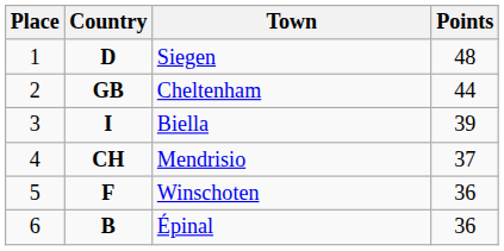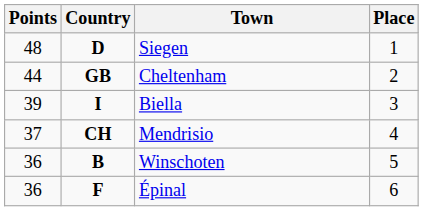 <table class="wikitable toptextcells" style="text-align:center;">
 <tr>
-<th width="25">Place</th>
+<th width="25">Points</th>
 <th width="25">Country</th>
 <th width="200">Town</th>
-<th width="25">Points</th>
+<th width="25">Place</th>
 </tr>
 <tr>
-<td>1</td>
+<td>48</td>
 <td><strong>D</strong></td>
 <td style="text-align:left;"><a href='#'>Siegen</a></td>
-<td>48</td>
+<td>1</td>
 </tr>
 <tr>
-<td>2</td>
+<td>44</td>
 <td><strong>GB</strong></td>
 <td style="text-align:left;"><a href='#'>Cheltenham</a></td>
-<td>44</td>
+<td>2</td>
 </tr>
 <tr>
-<td>3</td>
+<td>39</td>
 <td><strong>I</strong></td>
 <td style="text-align:left;"><a href='#'>Biella</a></td>
-<td>39</td>
+<td>3</td>
 </tr>
 <tr>
-<td>4</td>
+<td>37</td>
 <td><strong>CH</strong></td>
 <td style="text-align:left;"><a href='#'>Mendrisio</a></td>
-<td>37</td>
+<td>4</td>
 </tr>
 <tr>
+<td>36</td>
+<td><strong>B</strong></td>
+<td style="text-align:left;"><a href='#'>Winschoten</a></td>
 <td>5</td>
-<td><strong>F</strong></td>
-<td style="text-align:left;"><a href='#'>Winschoten</a></td>
-<td>36</td>
 </tr>
 <tr>
+<td>36</td>
+<td><strong>F</strong></td>
+<td style="text-align:left;"><a href='#'>Épinal</a></td>
 <td>6</td>
-<td><strong>B</strong></td>
-<td style="text-align:left;"><a href='#'>Épinal</a></td>
-<td>36</td>
 </tr>
 </table>
